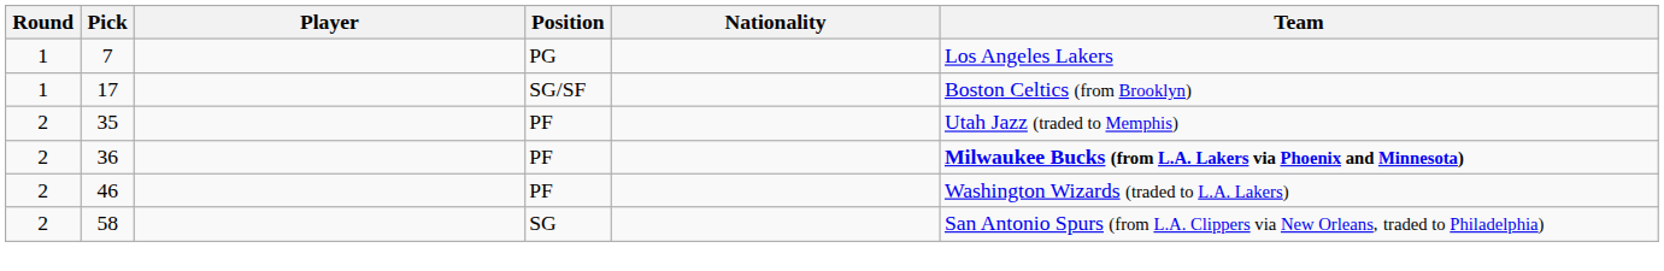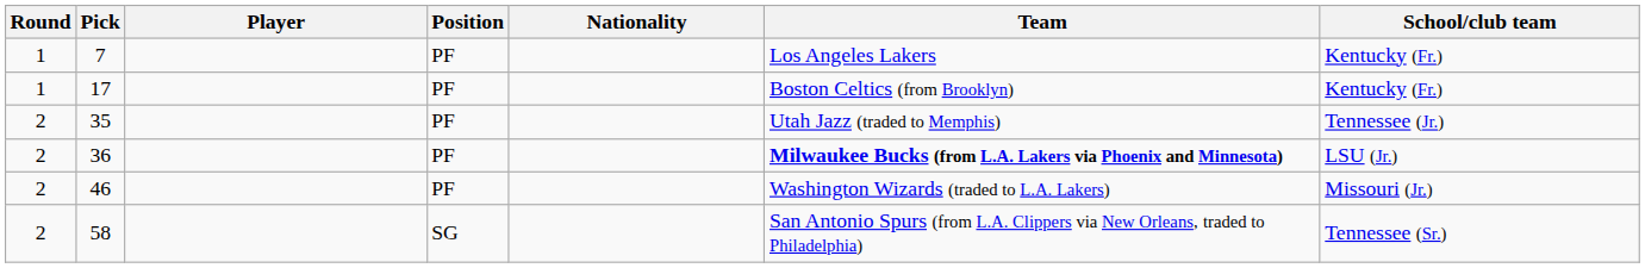 <table class="wikitable sortable sortable">
 <tr>
 <th width="1%">Round</th>
 <th width="1%">Pick</th>
 <th width="19%">Player</th>
 <th width="1%">Position</th>
 <th width="16%">Nationality</th>
 <th width="35%">Team</th>
+<th width="20%">School/club team</th>
 </tr>
 <tr>
 <td style="text-align:center;">1</td>
 <td style="text-align:center;">7</td>
 <td></td>
-<td>PG</td>
+<td>PF</td>
 <td></td>
 <td><a href='#'>Los Angeles Lakers</a></td>
+<td><a href='#'>Kentucky</a> <small>(<a href='#'>Fr.</a>)</small></td>
 </tr>
 <tr>
 <td style="text-align:center;">1</td>
 <td style="text-align:center;">17</td>
 <td></td>
-<td>SG/SF</td>
+<td>PF</td>
 <td></td>
 <td><a href='#'>Boston Celtics</a> <small>(from <a href='#'>Brooklyn</a>)</small></td>
+<td><a href='#'>Kentucky</a> <small>(<a href='#'>Fr.</a>)</small></td>
 </tr>
 <tr>
 <td style="text-align:center;">2</td>
 <td style="text-align:center;">35</td>
 <td></td>
 <td>PF</td>
 <td></td>
 <td><a href='#'>Utah Jazz</a> <small>(traded to <a href='#'>Memphis</a>)</small></td>
+<td><a href='#'>Tennessee</a> <small>(<a href='#'>Jr.</a>)</small></td>
 </tr>
 <tr>
 <td style="text-align:center;">2</td>
 <td style="text-align:center;">36</td>
 <td></td>
 <td>PF</td>
 <td></td>
 <td><strong><a href='#'>Milwaukee Bucks</a> <small>(from <a href='#'>L.A. Lakers</a> via <a href='#'>Phoenix</a> and <a href='#'>Minnesota</a>)</small></strong></td>
+<td><a href='#'>LSU</a> <small>(<a href='#'>Jr.</a>)</small></td>
 </tr>
 <tr>
 <td style="text-align:center;">2</td>
 <td style="text-align:center;">46</td>
 <td></td>
 <td>PF</td>
 <td></td>
 <td><a href='#'>Washington Wizards</a> <small>(traded to <a href='#'>L.A. Lakers</a>)</small></td>
+<td><a href='#'>Missouri</a> <small>(<a href='#'>Jr.</a>)</small></td>
 </tr>
 <tr>
 <td style="text-align:center;">2</td>
 <td style="text-align:center;">58</td>
 <td></td>
 <td>SG</td>
 <td></td>
 <td><a href='#'>San Antonio Spurs</a> <small>(from <a href='#'>L.A. Clippers</a> via <a href='#'>New Orleans</a>,</small> <small>traded to <a href='#'>Philadelphia</a>)</small></td>
+<td><a href='#'>Tennessee</a> <small>(<a href='#'>Sr.</a>)</small></td>
 </tr>
 </table>
